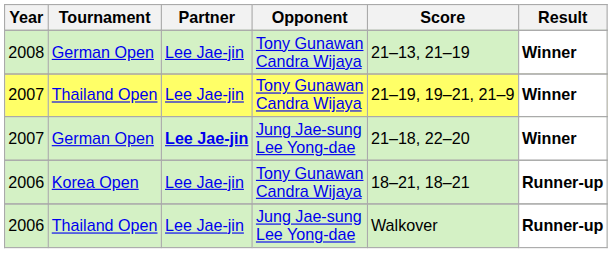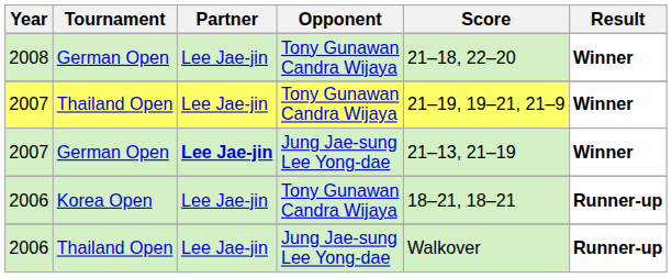 <table class="sortable wikitable" style="font-size: 90%;">
 <tr>
 <th>Year</th>
 <th>Tournament</th>
 <th>Partner</th>
 <th>Opponent</th>
 <th>Score</th>
 <th>Result</th>
 </tr>
 <tr>
 </tr>
 <tr style="background:#D4F1C5">
 <td align="center">2008</td>
 <td align="left"><a href='#'>German Open</a></td>
 <td align="left"> <a href='#'>Lee Jae-jin</a></td>
 <td align="left"> <a href='#'>Tony Gunawan</a> <br>  <a href='#'>Candra Wijaya</a></td>
-<td align="left">21–13, 21–19</td>
+<td align="left">21–18, 22–20</td>
 <td style="text-align:left; background:white"> <strong>Winner</strong></td>
 </tr>
 <tr>
 </tr>
 <tr style="background:#FFFF67">
 <td align="center">2007</td>
 <td align="left"><a href='#'>Thailand Open</a></td>
 <td align="left"> <a href='#'>Lee Jae-jin</a></td>
 <td align="left"> <a href='#'>Tony Gunawan</a> <br>  <a href='#'>Candra Wijaya</a></td>
 <td align="left">21–19, 19–21, 21–9</td>
 <td style="text-align:left; background:white"> <strong>Winner</strong></td>
 </tr>
 <tr>
 </tr>
 <tr style="background:#D4F1C5">
 <td align="center">2007</td>
 <td align="left"><a href='#'>German Open</a></td>
 <td align="left"><strong> <a href='#'>Lee Jae-jin</a></strong></td>
 <td align="left"> <a href='#'>Jung Jae-sung</a> <br>  <a href='#'>Lee Yong-dae</a></td>
-<td align="left">21–18, 22–20</td>
+<td align="left">21–13, 21–19</td>
 <td style="text-align:left; background:white"> <strong>Winner</strong></td>
 </tr>
 <tr>
 </tr>
 <tr style="background:#D4F1C5">
 <td align="center">2006</td>
 <td align="left"><a href='#'>Korea Open</a></td>
 <td align="left"> <a href='#'>Lee Jae-jin</a></td>
 <td align="left"> <a href='#'>Tony Gunawan</a> <br>  <a href='#'>Candra Wijaya</a></td>
 <td align="left">18–21, 18–21</td>
 <td style="text-align:left; background:white"> <strong>Runner-up</strong></td>
 </tr>
 <tr>
 </tr>
 <tr style="background:#D4F1C5">
 <td align="center">2006</td>
 <td align="left"><a href='#'>Thailand Open</a></td>
 <td align="left"> <a href='#'>Lee Jae-jin</a></td>
 <td align="left"> <a href='#'>Jung Jae-sung</a> <br>  <a href='#'>Lee Yong-dae</a></td>
 <td align="left">Walkover</td>
 <td style="text-align:left; background:white"> <strong>Runner-up</strong></td>
 </tr>
 </table>
